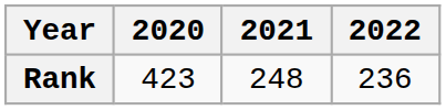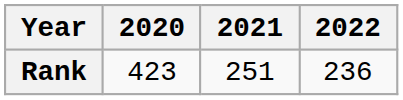 <table class="wikitable alternance" style="text-align:center;">
 <tr>
 <th scope="col" width="40px" bgcolor="#DFDFDF">Year</th>
 <th scope="col" width="40px" bgcolor="#DFDFDF">2020</th>
 <th scope="col" width="40px" bgcolor="#DFDFDF">2021</th>
 <th scope="col" width="40px" bgcolor="#DFDFDF">2022</th>
 </tr>
 <tr>
 <th scope="row">Rank</th>
 <td>423</td>
-<td>248</td>
+<td>251</td>
 <td>236</td>
 </tr>
 </table>
